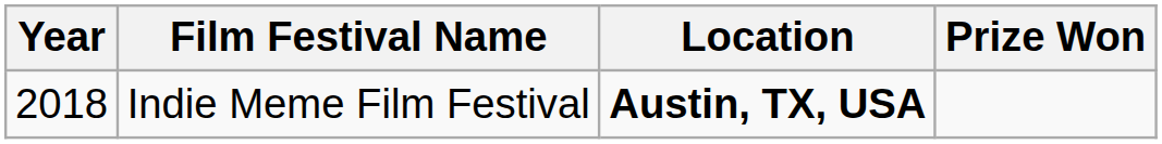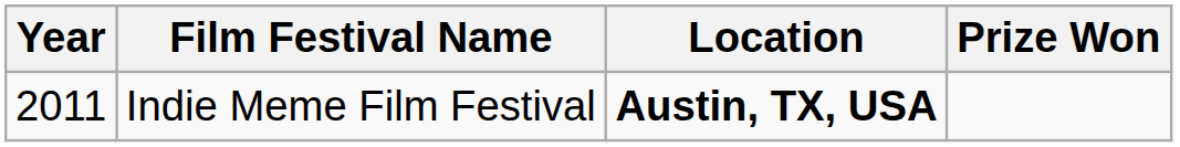 <table class="wikitable">
 <tr>
 <th>Year</th>
 <th>Film Festival Name</th>
 <th>Location</th>
 <th>Prize Won</th>
 </tr>
 <tr>
-<td>2018</td>
+<td>2011</td>
 <td>Indie Meme Film Festival</td>
 <td><strong>Austin, TX, USA</strong></td>
 <td></td>
 </tr>
 </table>
